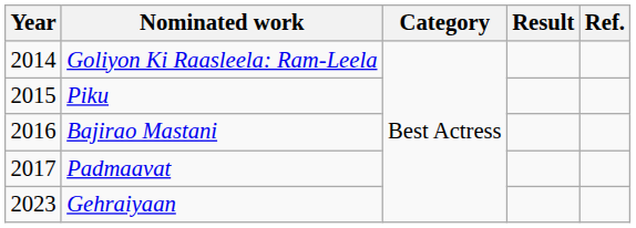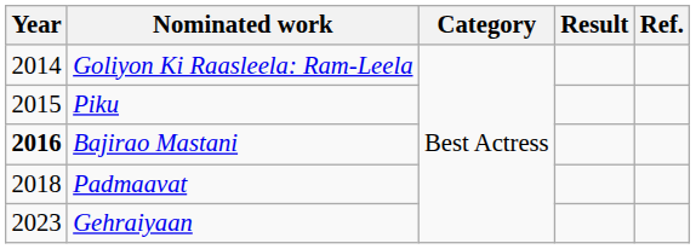 <table class="wikitable sortable">
 <tr>
 <th>Year</th>
 <th>Nominated work</th>
 <th>Category</th>
 <th>Result</th>
 <th>Ref.</th>
 </tr>
 <tr>
 <td>2014</td>
 <td><em><a href='#'>Goliyon Ki Raasleela: Ram-Leela</a></em></td>
 <td rowspan="5">Best Actress</td>
 <td></td>
 <td></td>
 </tr>
 <tr>
 <td>2015</td>
 <td><em><a href='#'>Piku</a></em></td>
 <td></td>
 <td></td>
 </tr>
 <tr>
-<td>2016</td>
+<td><strong>2016</strong></td>
 <td><em><a href='#'>Bajirao Mastani</a></em></td>
 <td></td>
 <td></td>
 </tr>
 <tr>
-<td>2017</td>
+<td>2018</td>
 <td><em><a href='#'>Padmaavat</a></em></td>
 <td></td>
 <td></td>
 </tr>
 <tr>
 <td>2023</td>
 <td><em><a href='#'>Gehraiyaan</a></em></td>
 <td></td>
 <td></td>
 </tr>
 </table>
